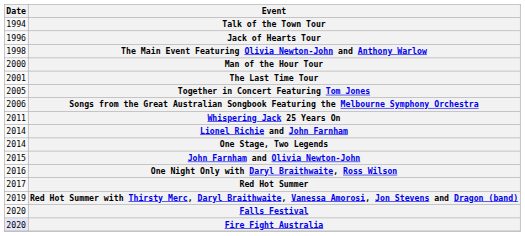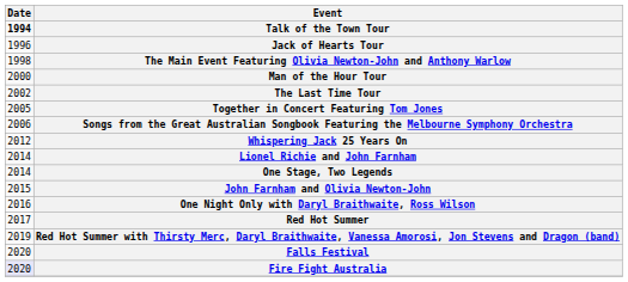 <table class="wikitable sortable plainrowheaders">
 <tr>
 <th scope="col">Date</th>
 <th scope="col">Event</th>
 </tr>
 <tr>
-<td>1994</td>
+<td><strong>1994</strong></td>
 <th scope="row">Talk of the Town Tour</th>
 </tr>
 <tr>
 <td>1996</td>
 <th scope="row">Jack of Hearts Tour</th>
 </tr>
 <tr>
 <td>1998</td>
 <th scope="row">The Main Event Featuring <a href='#'>Olivia Newton-John</a> and <a href='#'>Anthony Warlow</a></th>
 </tr>
 <tr>
 <td>2000</td>
 <th scope="row">Man of the Hour Tour</th>
 </tr>
 <tr>
-<td>2001</td>
+<td>2002</td>
 <th scope="row">The Last Time Tour</th>
 </tr>
 <tr>
 <td>2005</td>
 <th scope="row">Together in Concert Featuring <a href='#'>Tom Jones</a></th>
 </tr>
 <tr>
 <td>2006</td>
 <th scope="row">Songs from the Great Australian Songbook Featuring the <a href='#'>Melbourne Symphony Orchestra</a></th>
 </tr>
 <tr>
-<td>2011</td>
+<td>2012</td>
 <th scope="row"><a href='#'>Whispering Jack</a> 25 Years On</th>
 </tr>
 <tr>
 <td>2014</td>
 <th scope="row"><a href='#'>Lionel Richie</a> and <a href='#'>John Farnham</a></th>
 </tr>
 <tr>
 <td>2014</td>
 <th scope="row">One Stage, Two Legends</th>
 </tr>
 <tr>
 <td>2015</td>
 <th scope="row"><a href='#'>John Farnham</a> and <a href='#'>Olivia Newton-John</a></th>
 </tr>
 <tr>
 <td>2016</td>
 <th scope="row">One Night Only with <a href='#'>Daryl Braithwaite</a>, <a href='#'>Ross Wilson</a></th>
 </tr>
 <tr>
 <td>2017</td>
 <th scope="row">Red Hot Summer</th>
 </tr>
 <tr>
 <td>2019</td>
 <th scope="row">Red Hot Summer with <a href='#'>Thirsty Merc</a>, <a href='#'>Daryl Braithwaite</a>, <a href='#'>Vanessa Amorosi</a>, <a href='#'>Jon Stevens</a> and <a href='#'>Dragon (band)</a></th>
 </tr>
 <tr>
 <td>2020</td>
 <th scope="row"><a href='#'>Falls Festival</a></th>
 </tr>
 <tr>
 <td style="background: lavender;">2020</td>
 <th scope="row"><a href='#'>Fire Fight Australia</a></th>
 </tr>
 <tr>
 </tr>
 </table>
